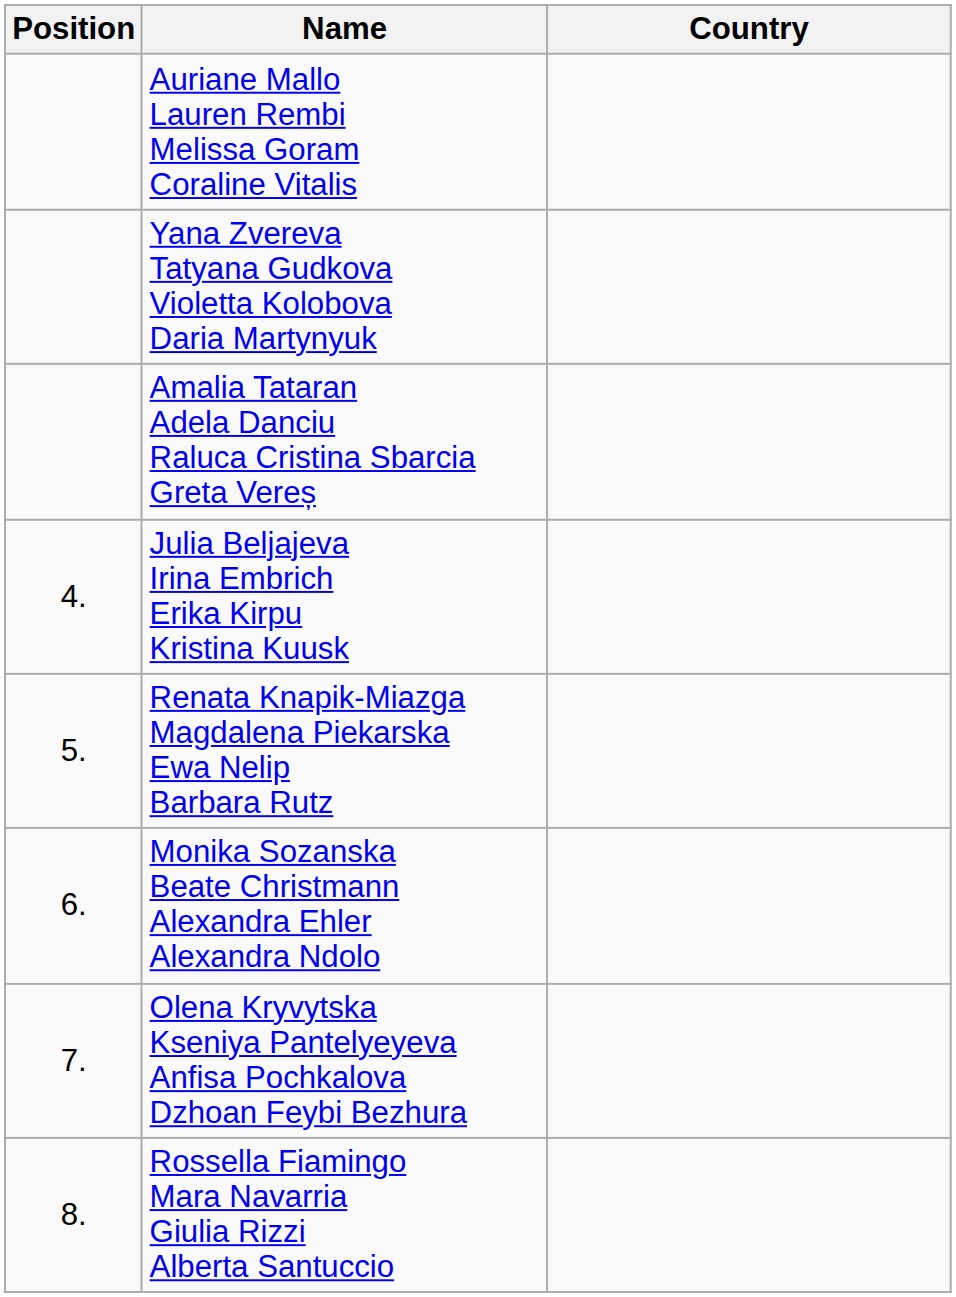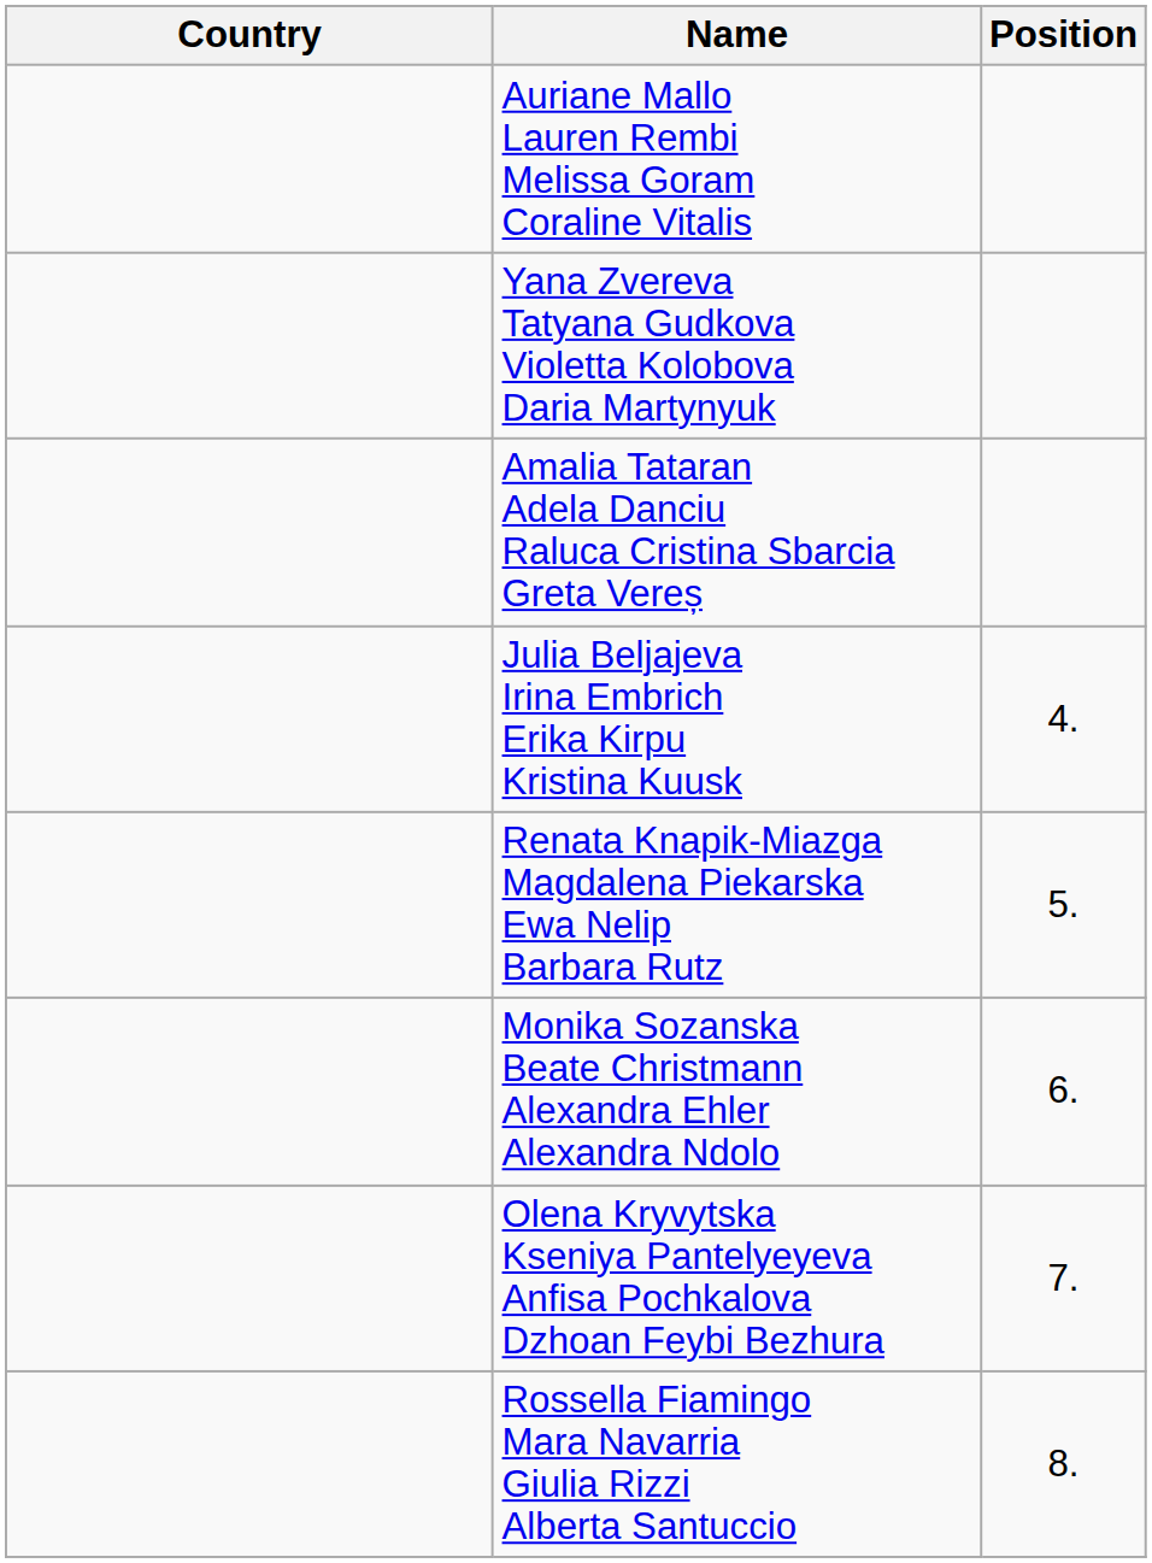 <table class="wikitable">
 <tr>
+<th width="200">Country</th>
+<th width="200">Name</th>
 <th width="20">Position</th>
-<th width="200">Name</th>
-<th width="200">Country</th>
 </tr>
 <tr>
+<td></td>
+<td><a href='#'>Auriane Mallo</a><br><a href='#'>Lauren Rembi</a><br><a href='#'>Melissa Goram</a><br><a href='#'>Coraline Vitalis</a></td>
 <td align="center"></td>
-<td><a href='#'>Auriane Mallo</a><br><a href='#'>Lauren Rembi</a><br><a href='#'>Melissa Goram</a><br><a href='#'>Coraline Vitalis</a></td>
-<td></td>
 </tr>
 <tr>
+<td></td>
+<td><a href='#'>Yana Zvereva</a><br><a href='#'>Tatyana Gudkova</a><br><a href='#'>Violetta Kolobova</a><br><a href='#'>Daria Martynyuk</a></td>
 <td align="center"></td>
-<td><a href='#'>Yana Zvereva</a><br><a href='#'>Tatyana Gudkova</a><br><a href='#'>Violetta Kolobova</a><br><a href='#'>Daria Martynyuk</a></td>
-<td></td>
 </tr>
 <tr>
+<td></td>
+<td><a href='#'>Amalia Tataran</a><br><a href='#'>Adela Danciu</a><br><a href='#'>Raluca Cristina Sbarcia</a><br><a href='#'>Greta Vereș</a></td>
 <td align="center"></td>
-<td><a href='#'>Amalia Tataran</a><br><a href='#'>Adela Danciu</a><br><a href='#'>Raluca Cristina Sbarcia</a><br><a href='#'>Greta Vereș</a></td>
-<td></td>
 </tr>
 <tr>
+<td></td>
+<td><a href='#'>Julia Beljajeva</a><br><a href='#'>Irina Embrich</a><br><a href='#'>Erika Kirpu</a><br><a href='#'>Kristina Kuusk</a></td>
 <td align="center">4.</td>
-<td><a href='#'>Julia Beljajeva</a><br><a href='#'>Irina Embrich</a><br><a href='#'>Erika Kirpu</a><br><a href='#'>Kristina Kuusk</a></td>
-<td></td>
 </tr>
 <tr>
+<td></td>
+<td><a href='#'>Renata Knapik-Miazga</a><br><a href='#'>Magdalena Piekarska</a><br><a href='#'>Ewa Nelip</a><br><a href='#'>Barbara Rutz</a></td>
 <td align="center">5.</td>
-<td><a href='#'>Renata Knapik-Miazga</a><br><a href='#'>Magdalena Piekarska</a><br><a href='#'>Ewa Nelip</a><br><a href='#'>Barbara Rutz</a></td>
-<td></td>
 </tr>
 <tr>
+<td></td>
+<td><a href='#'>Monika Sozanska</a><br><a href='#'>Beate Christmann</a><br><a href='#'>Alexandra Ehler</a><br><a href='#'>Alexandra Ndolo</a></td>
 <td align="center">6.</td>
-<td><a href='#'>Monika Sozanska</a><br><a href='#'>Beate Christmann</a><br><a href='#'>Alexandra Ehler</a><br><a href='#'>Alexandra Ndolo</a></td>
-<td></td>
 </tr>
 <tr>
+<td></td>
+<td><a href='#'>Olena Kryvytska</a><br><a href='#'>Kseniya Pantelyeyeva</a><br><a href='#'>Anfisa Pochkalova</a><br><a href='#'>Dzhoan Feybi Bezhura</a></td>
 <td align="center">7.</td>
-<td><a href='#'>Olena Kryvytska</a><br><a href='#'>Kseniya Pantelyeyeva</a><br><a href='#'>Anfisa Pochkalova</a><br><a href='#'>Dzhoan Feybi Bezhura</a></td>
-<td></td>
 </tr>
 <tr>
+<td></td>
+<td><a href='#'>Rossella Fiamingo</a><br><a href='#'>Mara Navarria</a><br><a href='#'>Giulia Rizzi</a><br><a href='#'>Alberta Santuccio</a></td>
 <td align="center">8.</td>
-<td><a href='#'>Rossella Fiamingo</a><br><a href='#'>Mara Navarria</a><br><a href='#'>Giulia Rizzi</a><br><a href='#'>Alberta Santuccio</a></td>
-<td></td>
 </tr>
 </table>
